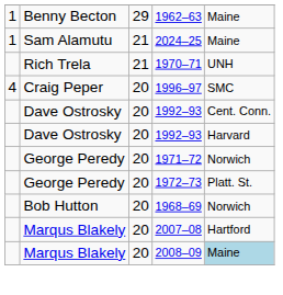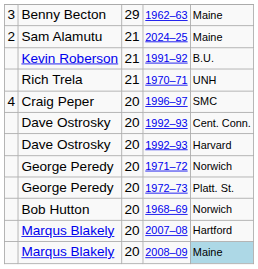 <table class="wikitable">
 <tr>
 </tr>
 <tr>
-<td>1</td>
+<td>3</td>
 <td>Benny Becton</td>
 <td>29</td>
 <td style="font-size:80%;"><a href='#'>1962–63</a></td>
 <td style="font-size:80%;">Maine</td>
 </tr>
 <tr>
-<td>1</td>
+<td>2</td>
 <td>Sam Alamutu</td>
 <td>21</td>
 <td style="font-size:80%;"><a href='#'>2024–25</a></td>
 <td style="font-size:80%;">Maine</td>
+</tr>
+<tr>
+<td></td>
+<td><a href='#'>Kevin Roberson</a></td>
+<td>21</td>
+<td style="font-size:80%;"><a href='#'>1991–92</a></td>
+<td style="font-size:80%;">B.U.</td>
 </tr>
 <tr>
 <td></td>
 <td>Rich Trela</td>
 <td>21</td>
 <td style="font-size:80%;"><a href='#'>1970–71</a></td>
 <td style="font-size:80%;">UNH</td>
 </tr>
 <tr>
 <td>4</td>
 <td>Craig Peper</td>
 <td>20</td>
 <td style="font-size:80%;"><a href='#'>1996–97</a></td>
 <td style="font-size:80%;">SMC</td>
 </tr>
 <tr>
 <td></td>
 <td>Dave Ostrosky</td>
 <td>20</td>
 <td style="font-size:80%;"><a href='#'>1992–93</a></td>
 <td style="font-size:80%;">Cent. Conn.</td>
 </tr>
 <tr>
 <td></td>
 <td>Dave Ostrosky</td>
 <td>20</td>
 <td style="font-size:80%;"><a href='#'>1992–93</a></td>
 <td style="font-size:80%;">Harvard</td>
 </tr>
 <tr>
 <td></td>
 <td>George Peredy</td>
 <td>20</td>
 <td style="font-size:80%;"><a href='#'>1971–72</a></td>
 <td style="font-size:80%;">Norwich</td>
 </tr>
 <tr>
 <td></td>
 <td>George Peredy</td>
 <td>20</td>
 <td style="font-size:80%;"><a href='#'>1972–73</a></td>
 <td style="font-size:80%;">Platt. St.</td>
 </tr>
 <tr>
 <td></td>
 <td>Bob Hutton</td>
 <td>20</td>
 <td style="font-size:80%;"><a href='#'>1968–69</a></td>
 <td style="font-size:80%;">Norwich</td>
 </tr>
 <tr>
 <td></td>
 <td><a href='#'>Marqus Blakely</a></td>
 <td>20</td>
 <td style="font-size:80%;"><a href='#'>2007–08</a></td>
 <td style="font-size:80%;">Hartford</td>
 </tr>
 <tr>
 <td></td>
 <td><a href='#'>Marqus Blakely</a></td>
 <td>20</td>
 <td style="font-size:80%;"><a href='#'>2008–09</a></td>
 <td style="background: lightblue; font-size:80%;">Maine</td>
 </tr>
 </table>
